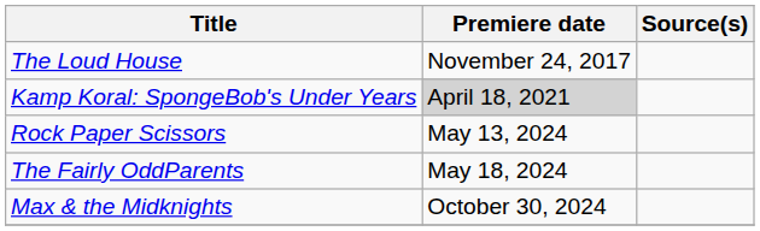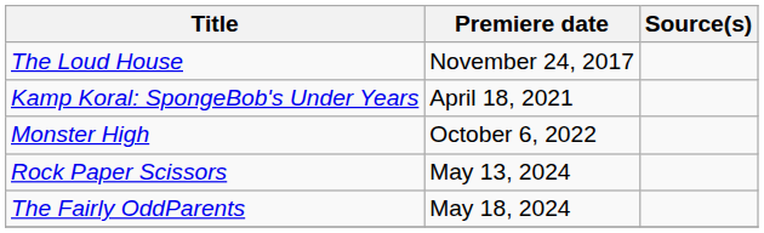 <table class="wikitable sortable">
 <tr>
 <th>Title</th>
 <th>Premiere date</th>
 <th>Source(s)</th>
 </tr>
 <tr>
 <td><em><a href='#'>The Loud House</a></em></td>
 <td>November 24, 2017</td>
 <td></td>
 </tr>
 <tr>
 <td><em><a href='#'>Kamp Koral: SpongeBob's Under Years</a></em></td>
-<td style="background: lightgrey;">April 18, 2021</td>
+<td>April 18, 2021</td>
+<td></td>
+</tr>
+<tr>
+<td><em><a href='#'>Monster High</a></em></td>
+<td>October 6, 2022</td>
 <td></td>
 </tr>
 <tr>
 <td><em><a href='#'>Rock Paper Scissors</a></em></td>
 <td>May 13, 2024</td>
 <td></td>
 </tr>
 <tr>
 <td><em><a href='#'>The Fairly OddParents</a></em></td>
 <td>May 18, 2024</td>
 <td></td>
 </tr>
 <tr>
-<td><em><a href='#'>Max & the Midknights</a></em></td>
-<td>October 30, 2024</td>
-<td></td>
-</tr>
-<tr>
 </tr>
 </table>
